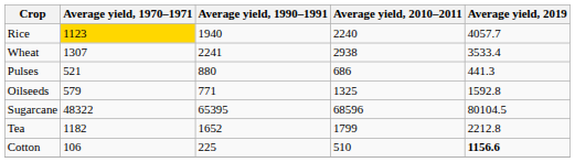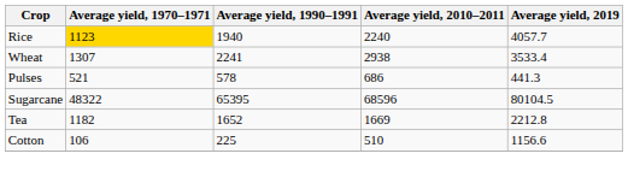 <table class="wikitable">
 <tr>
 <th>Crop</th>
 <th>Average yield, 1970–1971</th>
 <th>Average yield, 1990–1991</th>
 <th>Average yield, 2010–2011</th>
 <th>Average yield, 2019</th>
 </tr>
 <tr>
 <td>Rice</td>
 <td style="background: gold;">1123</td>
 <td>1940</td>
 <td>2240</td>
 <td>4057.7</td>
 </tr>
 <tr>
 <td>Wheat</td>
 <td>1307</td>
 <td>2241</td>
 <td>2938</td>
 <td>3533.4</td>
 </tr>
 <tr>
 <td>Pulses</td>
 <td>521</td>
-<td>880</td>
+<td>578</td>
 <td>686</td>
 <td>441.3</td>
-</tr>
-<tr>
-<td>Oilseeds</td>
-<td>579</td>
-<td>771</td>
-<td>1325</td>
-<td>1592.8</td>
 </tr>
 <tr>
 <td>Sugarcane</td>
 <td>48322</td>
 <td>65395</td>
 <td>68596</td>
 <td>80104.5</td>
 </tr>
 <tr>
 <td>Tea</td>
 <td>1182</td>
 <td>1652</td>
-<td>1799</td>
+<td>1669</td>
 <td>2212.8</td>
 </tr>
 <tr>
 <td>Cotton</td>
 <td>106</td>
 <td>225</td>
 <td>510</td>
-<td><strong>1156.6</strong></td>
+<td>1156.6</td>
 </tr>
 <tr>
 </tr>
 </table>
